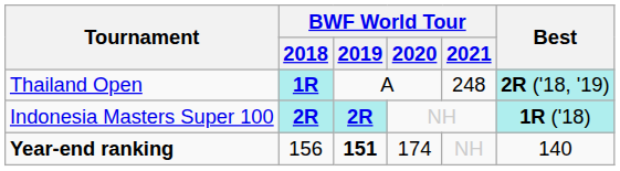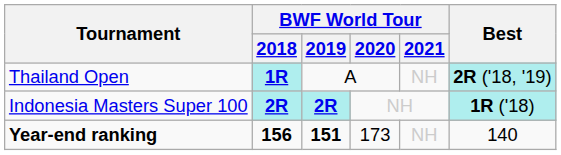 <table style='font-size: 90%; text-align:center;' class='wikitable'>
 <tr>
 <th rowspan="2">Tournament</th>
 <th colspan="4"><a href='#'>BWF World Tour</a></th>
 <th rowspan="2">Best</th>
 </tr>
 <tr>
 <th><a href='#'>2018</a></th>
 <th><a href='#'>2019</a></th>
 <th><a href='#'>2020</a></th>
 <th><a href='#'>2021</a></th>
 </tr>
 <tr>
 <td align=left><a href='#'>Thailand Open</a></td>
 <td bgcolor=AFEEEE><a href='#'><strong>1R</strong></a></td>
 <td colspan="2">A</td>
-<td 2021;>248</td>
+<td style=color:#ccc>NH</td>
 <td bgcolor=AFEEEE><strong>2R</strong> ('18, '19)</td>
 </tr>
 <tr>
 <td align=left><a href='#'>Indonesia Masters Super 100</a></td>
 <td bgcolor=AFEEEE><strong><a href='#'>2R</a></strong></td>
 <td bgcolor=AFEEEE><strong><a href='#'>2R</a></strong></td>
 <td colspan="2" style=color:#ccc>NH</td>
 <td bgcolor=AFEEEE><strong>1R</strong> ('18)</td>
 </tr>
 <tr>
 <td align=left><strong>Year-end ranking</strong></td>
-<td 2018;>156</td>
+<td 2018;><strong>156</strong></td>
 <td 2019;><strong>151</strong></td>
-<td 2020;>174</td>
+<td 2020;>173</td>
 <td style=color:#ccc>NH</td>
 <td Best;>140</td>
 </tr>
 </table>
